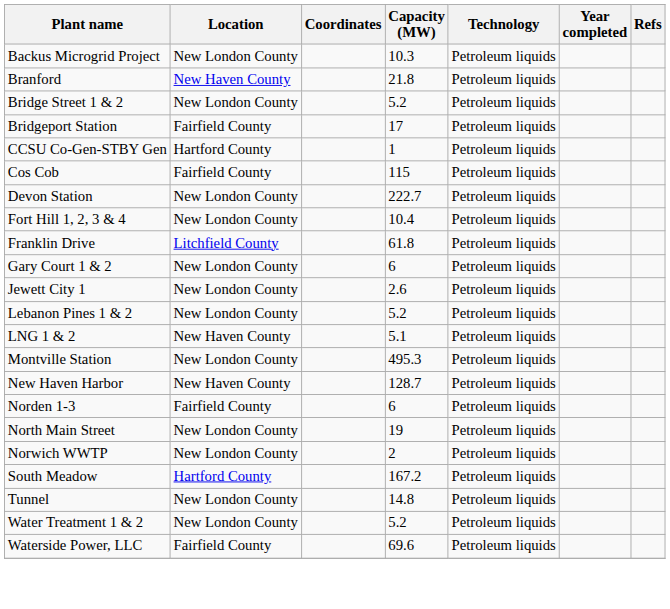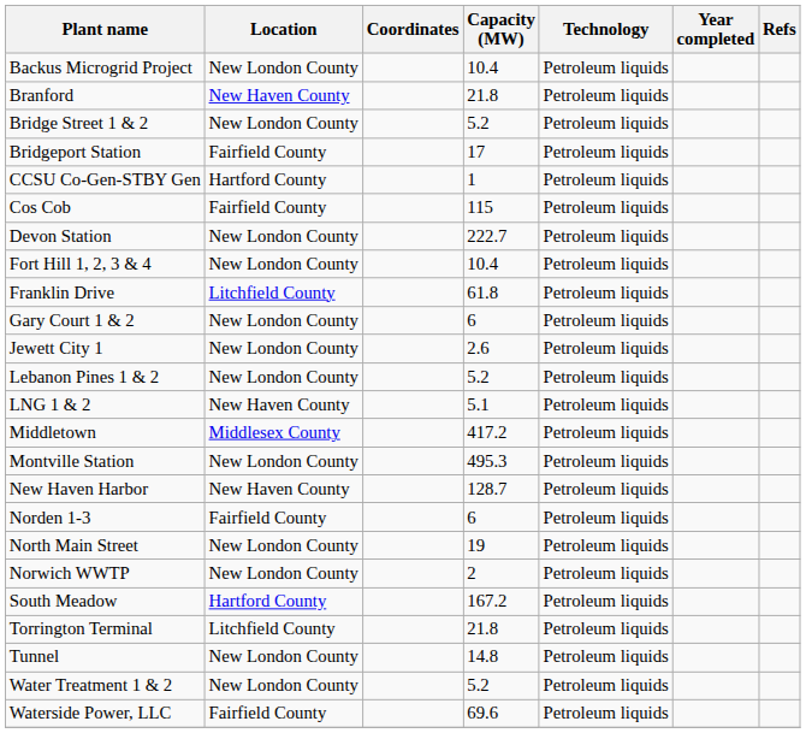 <table class="wikitable sortable">
 <tr>
 <th>Plant name</th>
 <th>Location</th>
 <th>Coordinates</th>
 <th>Capacity<br>(MW)</th>
 <th>Technology</th>
 <th>Year<br>completed</th>
 <th>Refs</th>
 </tr>
 <tr>
 <td>Backus Microgrid Project</td>
 <td>New London County</td>
 <td></td>
-<td>10.3</td>
+<td>10.4</td>
 <td>Petroleum liquids</td>
 <td></td>
 <td></td>
 </tr>
 <tr>
 <td>Branford</td>
 <td><a href='#'>New Haven County</a></td>
 <td></td>
 <td>21.8</td>
 <td>Petroleum liquids</td>
 <td></td>
 <td></td>
 </tr>
 <tr>
 <td>Bridge Street 1 & 2</td>
 <td>New London County</td>
 <td></td>
 <td>5.2</td>
 <td>Petroleum liquids</td>
 <td></td>
 <td></td>
 </tr>
 <tr>
 <td>Bridgeport Station</td>
 <td>Fairfield County</td>
 <td></td>
 <td>17</td>
 <td>Petroleum liquids</td>
 <td></td>
 <td></td>
 </tr>
 <tr>
 <td>CCSU Co-Gen-STBY Gen</td>
 <td>Hartford County</td>
 <td></td>
 <td>1</td>
 <td>Petroleum liquids</td>
 <td></td>
 <td></td>
 </tr>
 <tr>
 <td>Cos Cob</td>
 <td>Fairfield County</td>
 <td></td>
 <td>115</td>
 <td>Petroleum liquids</td>
 <td></td>
 <td></td>
 </tr>
 <tr>
 <td>Devon Station</td>
 <td>New London County</td>
 <td></td>
 <td>222.7</td>
 <td>Petroleum liquids</td>
 <td></td>
 <td></td>
 </tr>
 <tr>
 <td>Fort Hill 1, 2, 3 & 4</td>
 <td>New London County</td>
 <td></td>
 <td>10.4</td>
 <td>Petroleum liquids</td>
 <td></td>
 <td></td>
 </tr>
 <tr>
 <td>Franklin Drive</td>
 <td><a href='#'>Litchfield County</a></td>
 <td></td>
 <td>61.8</td>
 <td>Petroleum liquids</td>
 <td></td>
 <td></td>
 </tr>
 <tr>
 <td>Gary Court 1 & 2</td>
 <td>New London County</td>
 <td></td>
 <td>6</td>
 <td>Petroleum liquids</td>
 <td></td>
 <td></td>
 </tr>
 <tr>
 <td>Jewett City 1</td>
 <td>New London County</td>
 <td></td>
 <td>2.6</td>
 <td>Petroleum liquids</td>
 <td></td>
 <td></td>
 </tr>
 <tr>
 <td>Lebanon Pines 1 & 2</td>
 <td>New London County</td>
 <td></td>
 <td>5.2</td>
 <td>Petroleum liquids</td>
 <td></td>
 <td></td>
 </tr>
 <tr>
 <td>LNG 1 & 2</td>
 <td>New Haven County</td>
 <td></td>
 <td>5.1</td>
 <td>Petroleum liquids</td>
 <td></td>
 <td></td>
 </tr>
 <tr>
+<td>Middletown</td>
+<td><a href='#'>Middlesex County</a></td>
+<td></td>
+<td>417.2</td>
+<td>Petroleum liquids</td>
+<td></td>
+<td></td>
+</tr>
+<tr>
 <td>Montville Station</td>
 <td>New London County</td>
 <td></td>
 <td>495.3</td>
 <td>Petroleum liquids</td>
 <td></td>
 <td></td>
 </tr>
 <tr>
 <td>New Haven Harbor</td>
 <td>New Haven County</td>
 <td></td>
 <td>128.7</td>
 <td>Petroleum liquids</td>
 <td></td>
 <td></td>
 </tr>
 <tr>
 <td>Norden 1-3</td>
 <td>Fairfield County</td>
 <td></td>
 <td>6</td>
 <td>Petroleum liquids</td>
 <td></td>
 <td></td>
 </tr>
 <tr>
 <td>North Main Street</td>
 <td>New London County</td>
 <td></td>
 <td>19</td>
 <td>Petroleum liquids</td>
 <td></td>
 <td></td>
 </tr>
 <tr>
 <td>Norwich WWTP</td>
 <td>New London County</td>
 <td></td>
 <td>2</td>
 <td>Petroleum liquids</td>
 <td></td>
 <td></td>
 </tr>
 <tr>
 <td>South Meadow</td>
 <td><a href='#'>Hartford County</a></td>
 <td></td>
 <td>167.2</td>
 <td>Petroleum liquids</td>
 <td></td>
 <td></td>
 </tr>
 <tr>
+<td>Torrington Terminal</td>
+<td>Litchfield County</td>
+<td></td>
+<td>21.8</td>
+<td>Petroleum liquids</td>
+<td></td>
+<td></td>
+</tr>
+<tr>
 <td>Tunnel</td>
 <td>New London County</td>
 <td></td>
 <td>14.8</td>
 <td>Petroleum liquids</td>
 <td></td>
 <td></td>
 </tr>
 <tr>
 <td>Water Treatment 1 & 2</td>
 <td>New London County</td>
 <td></td>
 <td>5.2</td>
 <td>Petroleum liquids</td>
 <td></td>
 <td></td>
 </tr>
 <tr>
 <td>Waterside Power, LLC</td>
 <td>Fairfield County</td>
 <td></td>
 <td>69.6</td>
 <td>Petroleum liquids</td>
 <td></td>
 <td></td>
 </tr>
 <tr>
 </tr>
 </table>
